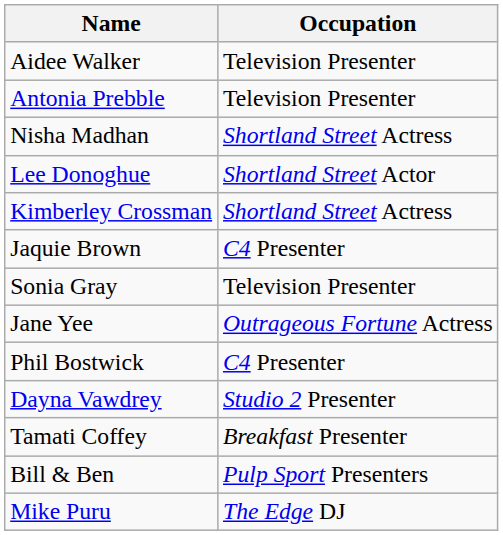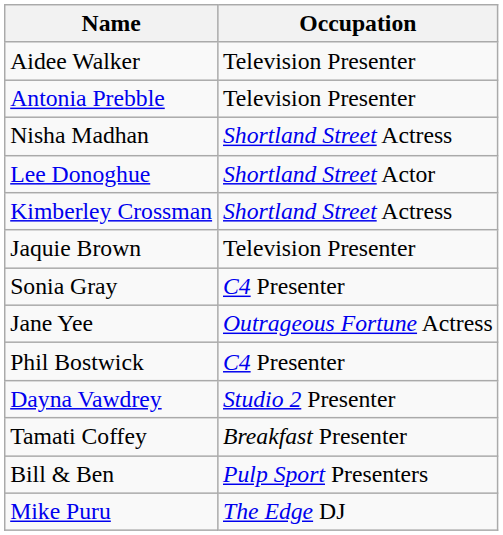 <table class="wikitable">
 <tr>
 <th>Name</th>
 <th>Occupation</th>
 </tr>
 <tr>
 <td>Aidee Walker</td>
 <td>Television Presenter</td>
 </tr>
 <tr>
 <td><a href='#'>Antonia Prebble</a></td>
 <td>Television Presenter</td>
 </tr>
 <tr>
 <td>Nisha Madhan</td>
 <td><em><a href='#'>Shortland Street</a></em> Actress</td>
 </tr>
 <tr>
 <td><a href='#'>Lee Donoghue</a></td>
 <td><em><a href='#'>Shortland Street</a></em> Actor</td>
 </tr>
 <tr>
 <td><a href='#'>Kimberley Crossman</a></td>
 <td><em><a href='#'>Shortland Street</a></em> Actress</td>
 </tr>
 <tr>
 <td>Jaquie Brown</td>
-<td><em><a href='#'>C4</a></em> Presenter</td>
+<td>Television Presenter</td>
 </tr>
 <tr>
 <td>Sonia Gray</td>
-<td>Television Presenter</td>
+<td><em><a href='#'>C4</a></em> Presenter</td>
 </tr>
 <tr>
 <td>Jane Yee</td>
 <td><em><a href='#'>Outrageous Fortune</a></em> Actress</td>
 </tr>
 <tr>
 <td>Phil Bostwick</td>
 <td><em><a href='#'>C4</a></em> Presenter</td>
 </tr>
 <tr>
 <td><a href='#'>Dayna Vawdrey</a></td>
 <td><em><a href='#'>Studio 2</a></em> Presenter</td>
 </tr>
 <tr>
 <td>Tamati Coffey</td>
 <td><em>Breakfast</em> Presenter</td>
 </tr>
 <tr>
 <td>Bill & Ben</td>
 <td><em><a href='#'>Pulp Sport</a></em> Presenters</td>
 </tr>
 <tr>
 <td><a href='#'>Mike Puru</a></td>
 <td><em><a href='#'>The Edge</a></em> DJ</td>
 </tr>
 </table>
